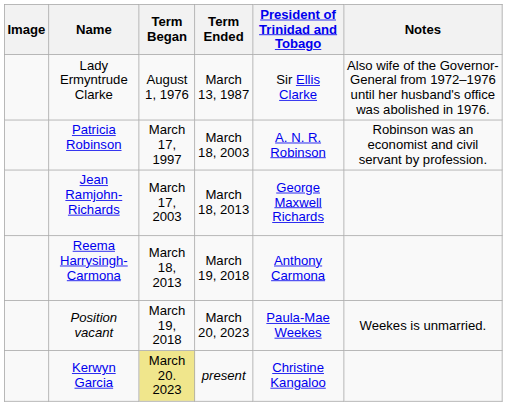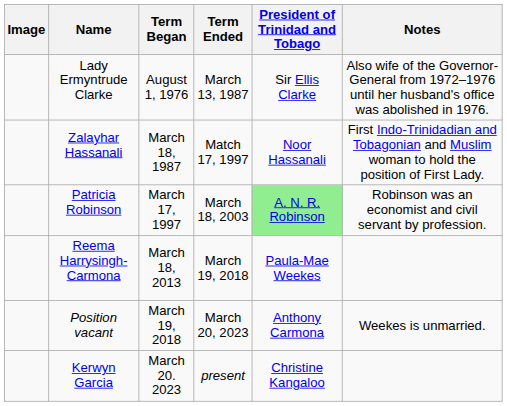 <table class="wikitable" style="text-align:center">
 <tr>
 <th>Image</th>
 <th>Name</th>
 <th>Term Began</th>
 <th>Term Ended</th>
 <th><a href='#'>President of Trinidad and Tobago</a></th>
 <th>Notes</th>
 </tr>
 <tr>
 <td></td>
 <td>Lady Ermyntrude Clarke<br><br></td>
 <td>August 1, 1976</td>
 <td>March 13, 1987</td>
 <td>Sir <a href='#'>Ellis Clarke</a></td>
 <td>Also wife of the Governor-General from 1972–1976 until her husband's office was abolished in 1976.</td>
 </tr>
 <tr>
 <td></td>
+<td><a href='#'>Zalayhar Hassanali</a><br><br></td>
+<td>March 18, 1987</td>
+<td>Match 17, 1997</td>
+<td><a href='#'>Noor Hassanali</a></td>
+<td>First <a href='#'>Indo-Trinidadian and Tobagonian</a> and <a href='#'>Muslim</a> woman to hold the position of First Lady.</td>
+</tr>
+<tr>
+<td></td>
 <td><a href='#'>Patricia Robinson</a><br><br></td>
 <td>March 17, 1997</td>
 <td>March 18, 2003</td>
-<td><a href='#'>A. N. R. Robinson</a></td>
+<td style="background: lightgreen;"><a href='#'>A. N. R. Robinson</a></td>
 <td>Robinson was an economist and civil servant by profession.</td>
-</tr>
-<tr>
-<td></td>
-<td><a href='#'>Jean Ramjohn-Richards</a> <br><br></td>
-<td>March 17, 2003</td>
-<td>March 18, 2013</td>
-<td><a href='#'>George Maxwell Richards</a></td>
-<td></td>
 </tr>
 <tr>
 <td></td>
 <td><a href='#'>Reema Harrysingh-Carmona</a> <br><br></td>
 <td>March 18, 2013</td>
 <td>March 19, 2018</td>
-<td><a href='#'>Anthony Carmona</a></td>
+<td><a href='#'>Paula-Mae Weekes</a></td>
 <td></td>
 </tr>
 <tr>
 <td></td>
 <td><em>Position vacant</em></td>
 <td>March 19, 2018</td>
 <td>March 20, 2023</td>
-<td><a href='#'>Paula-Mae Weekes</a></td>
+<td><a href='#'>Anthony Carmona</a></td>
 <td>Weekes is unmarried.</td>
 </tr>
 <tr>
 <td></td>
 <td><a href='#'>Kerwyn Garcia</a></td>
-<td style="background: khaki;">March 20. 2023</td>
+<td>March 20. 2023</td>
 <td><em>present</em></td>
 <td><a href='#'>Christine Kangaloo</a></td>
 <td></td>
 </tr>
 </table>
